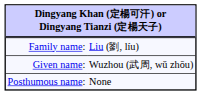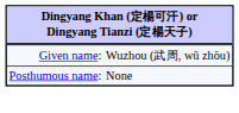 <table cellpadding=3px cellspacing=0px bgcolor=#f7f8ff style="float:right; border:2px solid; margin:5px;">
 <tr>
 <th align=center style="background:#ccf; border-bottom:2px solid" colspan=2><strong>Dingyang Khan</strong> (定楊可汗) or<br><strong>Dingyang Tianzi</strong> (定楊天子)</th>
-</tr>
-<tr>
-<td align=right style="border-top:1px solid"><a href='#'>Family name</a>:</td>
-<td style="border-top:1px solid"><a href='#'>Liu</a> (劉, líu)</td>
 </tr>
 <tr>
 <td align=right style="border-top:1px solid"><a href='#'>Given name</a>:</td>
 <td style="border-top:1px solid">Wuzhou (武周, wǔ zhōu)</td>
 </tr>
 <tr>
 <td align=right style="border-top:1px solid"><a href='#'>Posthumous name</a>:</td>
 <td style="border-top:1px solid">None</td>
 </tr>
 </table>
